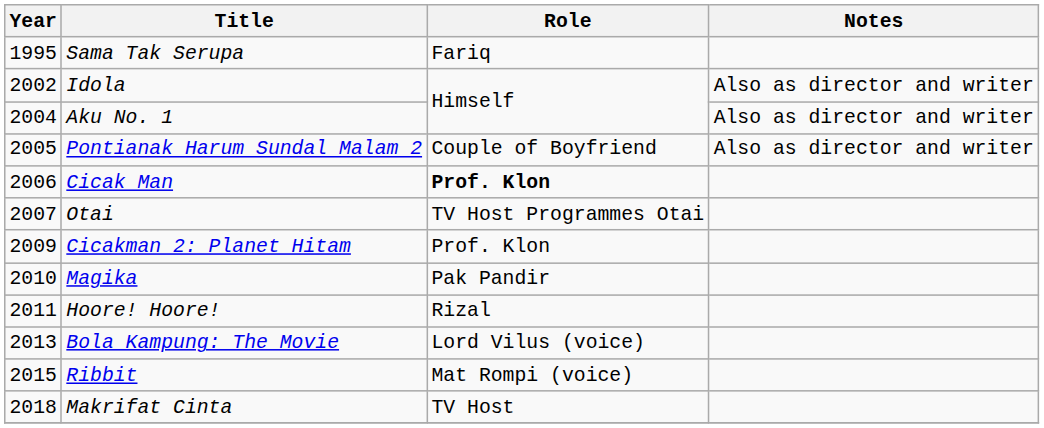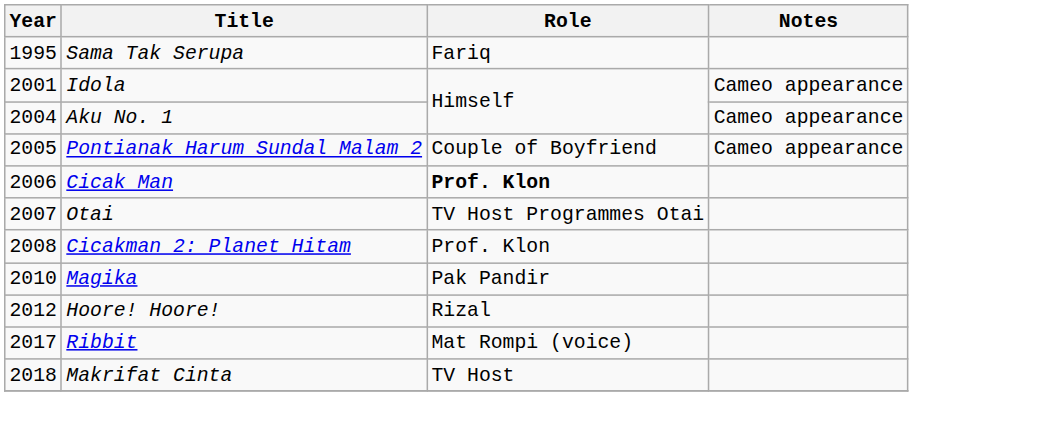 <table class="wikitable">
 <tr>
 <th>Year</th>
 <th>Title</th>
 <th>Role</th>
 <th>Notes</th>
 </tr>
 <tr>
 <td>1995</td>
 <td><em>Sama Tak Serupa</em></td>
 <td>Fariq</td>
 <td></td>
 </tr>
 <tr>
-<td>2002</td>
+<td>2001</td>
 <td><em>Idola</em></td>
 <td rowspan=2>Himself</td>
-<td>Also as director and writer</td>
+<td>Cameo appearance</td>
 </tr>
 <tr>
 <td>2004</td>
 <td><em>Aku No. 1</em></td>
-<td>Also as director and writer</td>
+<td>Cameo appearance</td>
 </tr>
 <tr>
 <td>2005</td>
 <td><em><a href='#'>Pontianak Harum Sundal Malam 2</a></em></td>
 <td>Couple of Boyfriend</td>
-<td>Also as director and writer</td>
+<td>Cameo appearance</td>
 </tr>
 <tr>
 <td>2006</td>
 <td><em><a href='#'>Cicak Man</a></em></td>
 <td><strong>Prof. Klon</strong></td>
 <td></td>
 </tr>
 <tr>
 <td>2007</td>
 <td><em>Otai</em></td>
 <td>TV Host Programmes Otai</td>
 <td></td>
 </tr>
 <tr>
-<td>2009</td>
+<td>2008</td>
 <td><em><a href='#'>Cicakman 2: Planet Hitam</a></em></td>
 <td>Prof. Klon</td>
 <td></td>
 </tr>
 <tr>
 <td>2010</td>
 <td><em><a href='#'>Magika</a></em></td>
 <td>Pak Pandir</td>
 <td></td>
 </tr>
 <tr>
-<td>2011</td>
+<td>2012</td>
 <td><em>Hoore! Hoore!</em></td>
 <td>Rizal</td>
 <td></td>
 </tr>
 <tr>
-<td>2013</td>
-<td><em><a href='#'>Bola Kampung: The Movie</a></em></td>
-<td>Lord Vilus (voice)</td>
-<td></td>
-</tr>
-<tr>
-<td>2015</td>
+<td>2017</td>
 <td><em><a href='#'>Ribbit</a></em></td>
 <td>Mat Rompi (voice)</td>
 <td></td>
 </tr>
 <tr>
 <td>2018</td>
 <td><em>Makrifat Cinta</em></td>
 <td>TV Host</td>
 <td></td>
 </tr>
 <tr>
 </tr>
 </table>
